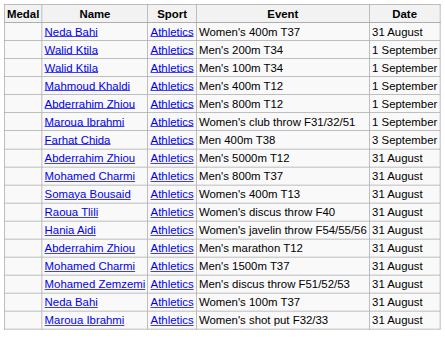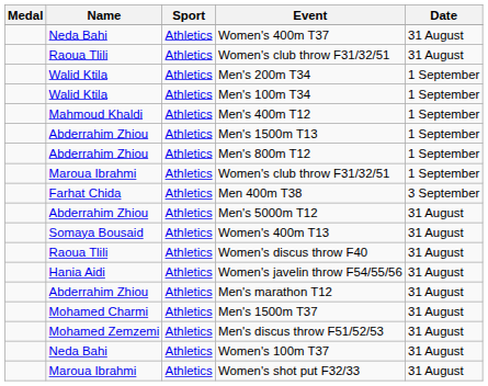 <table class="wikitable sortable" style="font-size:95%">
 <tr>
 <th>Medal</th>
 <th>Name</th>
 <th>Sport</th>
 <th>Event</th>
 <th>Date</th>
 </tr>
 <tr>
 </tr>
 <tr>
 <td></td>
 <td><a href='#'>Neda Bahi</a></td>
 <td><a href='#'>Athletics</a></td>
 <td>Women's 400m T37</td>
+<td>31 August</td>
+</tr>
+<tr>
+<td></td>
+<td><a href='#'>Raoua Tlili</a></td>
+<td><a href='#'>Athletics</a></td>
+<td>Women's club throw F31/32/51</td>
 <td>31 August</td>
 </tr>
 <tr>
 <td></td>
 <td><a href='#'>Walid Ktila</a></td>
 <td><a href='#'>Athletics</a></td>
 <td>Men's 200m T34</td>
 <td>1 September</td>
 </tr>
 <tr>
 <td></td>
 <td><a href='#'>Walid Ktila</a></td>
 <td><a href='#'>Athletics</a></td>
 <td>Men's 100m T34</td>
 <td>1 September</td>
 </tr>
 <tr>
 <td></td>
 <td><a href='#'>Mahmoud Khaldi</a></td>
 <td><a href='#'>Athletics</a></td>
 <td>Men's 400m T12</td>
+<td>1 September</td>
+</tr>
+<tr>
+<td></td>
+<td><a href='#'>Abderrahim Zhiou</a></td>
+<td><a href='#'>Athletics</a></td>
+<td>Men's 1500m T13</td>
 <td>1 September</td>
 </tr>
 <tr>
 <td></td>
 <td><a href='#'>Abderrahim Zhiou</a></td>
 <td><a href='#'>Athletics</a></td>
 <td>Men's 800m T12</td>
 <td>1 September</td>
 </tr>
 <tr>
 <td></td>
 <td><a href='#'>Maroua Ibrahmi</a></td>
 <td><a href='#'>Athletics</a></td>
 <td>Women's club throw F31/32/51</td>
 <td>1 September</td>
 </tr>
 <tr>
 <td></td>
 <td><a href='#'>Farhat Chida</a></td>
 <td><a href='#'>Athletics</a></td>
 <td>Men 400m T38</td>
 <td>3 September</td>
 </tr>
 <tr>
 <td></td>
 <td><a href='#'>Abderrahim Zhiou</a></td>
 <td><a href='#'>Athletics</a></td>
 <td>Men's 5000m T12</td>
-<td>31 August</td>
-</tr>
-<tr>
-<td></td>
-<td><a href='#'>Mohamed Charmi</a></td>
-<td><a href='#'>Athletics</a></td>
-<td>Men's 800m T37</td>
 <td>31 August</td>
 </tr>
 <tr>
 <td></td>
 <td><a href='#'>Somaya Bousaid</a></td>
 <td><a href='#'>Athletics</a></td>
 <td>Women's 400m T13</td>
 <td>31 August</td>
 </tr>
 <tr>
 <td></td>
 <td><a href='#'>Raoua Tlili</a></td>
 <td><a href='#'>Athletics</a></td>
 <td>Women's discus throw F40</td>
 <td>31 August</td>
 </tr>
 <tr>
 <td></td>
 <td><a href='#'>Hania Aidi</a></td>
 <td><a href='#'>Athletics</a></td>
 <td>Women's javelin throw F54/55/56</td>
 <td>31 August</td>
 </tr>
 <tr>
 <td></td>
 <td><a href='#'>Abderrahim Zhiou</a></td>
 <td><a href='#'>Athletics</a></td>
 <td>Men's marathon T12</td>
 <td>31 August</td>
 </tr>
 <tr>
 <td></td>
 <td><a href='#'>Mohamed Charmi</a></td>
 <td><a href='#'>Athletics</a></td>
 <td>Men's 1500m T37</td>
 <td>31 August</td>
 </tr>
 <tr>
 <td></td>
 <td><a href='#'>Mohamed Zemzemi</a></td>
 <td><a href='#'>Athletics</a></td>
 <td>Men's discus throw F51/52/53</td>
 <td>31 August</td>
 </tr>
 <tr>
 <td></td>
 <td><a href='#'>Neda Bahi</a></td>
 <td><a href='#'>Athletics</a></td>
 <td>Women's 100m T37</td>
 <td>31 August</td>
 </tr>
 <tr>
 <td></td>
 <td><a href='#'>Maroua Ibrahmi</a></td>
 <td><a href='#'>Athletics</a></td>
 <td>Women's shot put F32/33</td>
 <td>31 August</td>
 </tr>
 </table>
